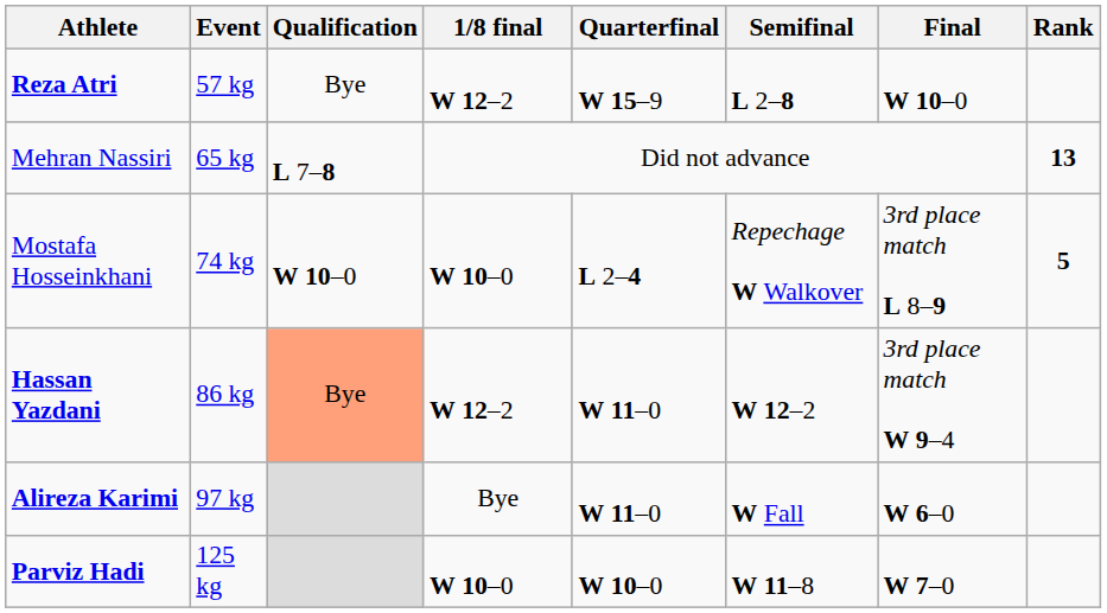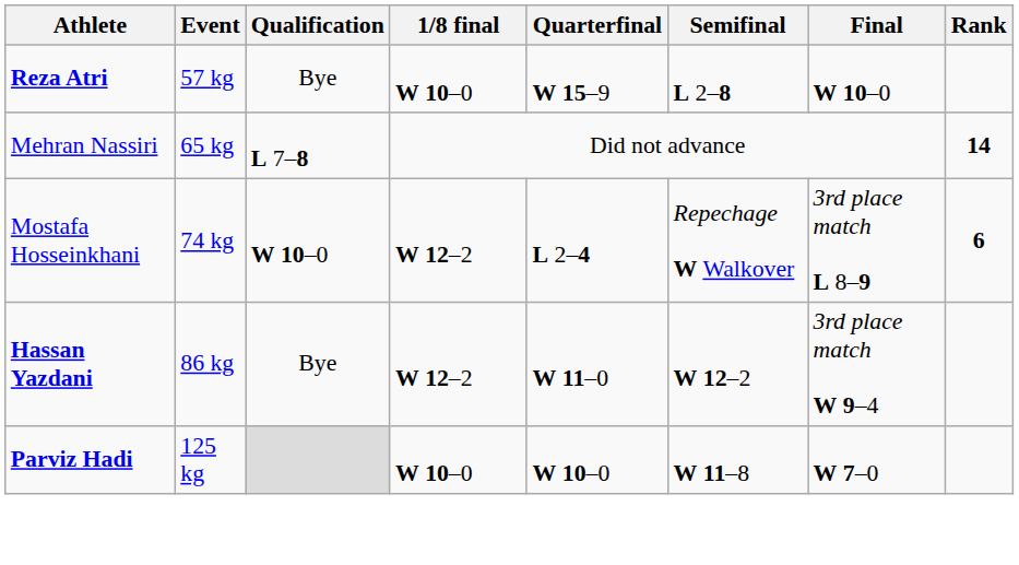 <table class="wikitable" width="98%" style="text-align:left; font-size:90%">
 <tr>
 <th width="17%">Athlete</th>
 <th width="6%">Event</th>
 <th width="14%">Qualification</th>
 <th width="14%">1/8 final</th>
 <th width="14%">Quarterfinal</th>
 <th width="14%">Semifinal</th>
 <th width="14%">Final</th>
 <th width="5%">Rank</th>
 </tr>
 <tr>
 <td><strong><a href='#'>Reza Atri</a></strong></td>
 <td><a href='#'>57 kg</a></td>
 <td align=center>Bye</td>
-<td><br><strong>W</strong> <strong>12</strong>–2</td>
+<td><br><strong>W</strong> <strong>10</strong>–0</td>
 <td><br><strong>W</strong> <strong>15</strong>–9</td>
 <td><br><strong>L</strong> 2–<strong>8</strong></td>
 <td><br><strong>W</strong> <strong>10</strong>–0</td>
 <td align=center></td>
 </tr>
 <tr>
 <td><a href='#'>Mehran Nassiri</a></td>
 <td><a href='#'>65 kg</a></td>
 <td><br><strong>L</strong> 7–<strong>8</strong></td>
 <td colspan=4 align=center>Did not advance</td>
-<td align=center><strong>13</strong></td>
+<td align=center><strong>14</strong></td>
 </tr>
 <tr>
 <td><a href='#'>Mostafa Hosseinkhani</a></td>
 <td><a href='#'>74 kg</a></td>
 <td><br><strong>W</strong> <strong>10</strong>–0</td>
-<td><br><strong>W</strong> <strong>10</strong>–0</td>
+<td><br><strong>W</strong> <strong>12</strong>–2</td>
 <td><br><strong>L</strong> 2–<strong>4</strong></td>
 <td><em>Repechage</em><br><br><strong>W</strong> <a href='#'>Walkover</a></td>
 <td><em>3rd place match</em><br><br><strong>L</strong> 8–<strong>9</strong></td>
-<td align=center><strong>5</strong></td>
+<td align=center><strong>6</strong></td>
 </tr>
 <tr>
 <td><strong><a href='#'>Hassan Yazdani</a></strong></td>
 <td><a href='#'>86 kg</a></td>
-<td align=center style="background: lightsalmon;">Bye</td>
+<td align=center>Bye</td>
 <td><br><strong>W</strong> <strong>12</strong>–2</td>
 <td><br><strong>W</strong> <strong>11</strong>–0</td>
 <td><br><strong>W</strong> <strong>12</strong>–2</td>
 <td><em>3rd place match</em><br><br><strong>W</strong> <strong>9</strong>–4</td>
-<td align=center></td>
-</tr>
-<tr>
-<td><strong><a href='#'>Alireza Karimi</a></strong></td>
-<td><a href='#'>97 kg</a></td>
-<td bgcolor=#DCDCDC></td>
-<td align=center>Bye</td>
-<td><br><strong>W</strong> <strong>11</strong>–0</td>
-<td><br><strong>W</strong> <a href='#'>Fall</a></td>
-<td><br><strong>W</strong> <strong>6</strong>–0</td>
 <td align=center></td>
 </tr>
 <tr>
 <td><strong><a href='#'>Parviz Hadi</a></strong></td>
 <td><a href='#'>125 kg</a></td>
 <td bgcolor=#DCDCDC></td>
 <td><br><strong>W</strong> <strong>10</strong>–0</td>
 <td><br><strong>W</strong> <strong>10</strong>–0</td>
 <td><br><strong>W</strong> <strong>11</strong>–8</td>
 <td><br><strong>W</strong> <strong>7</strong>–0</td>
 <td align=center></td>
 </tr>
 </table>
